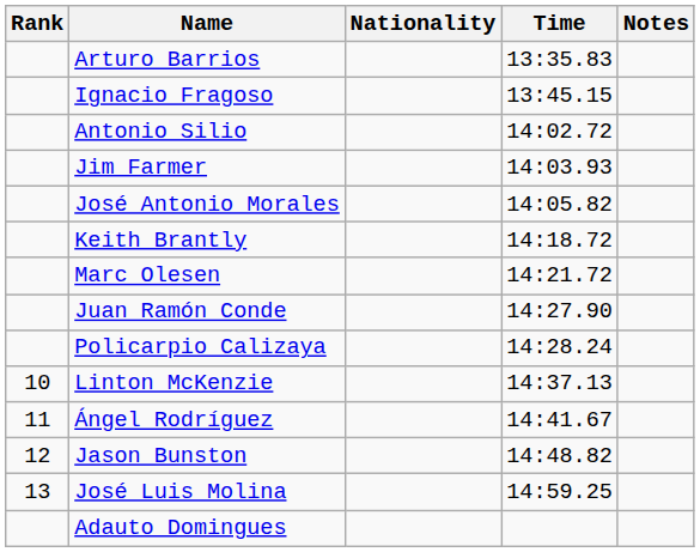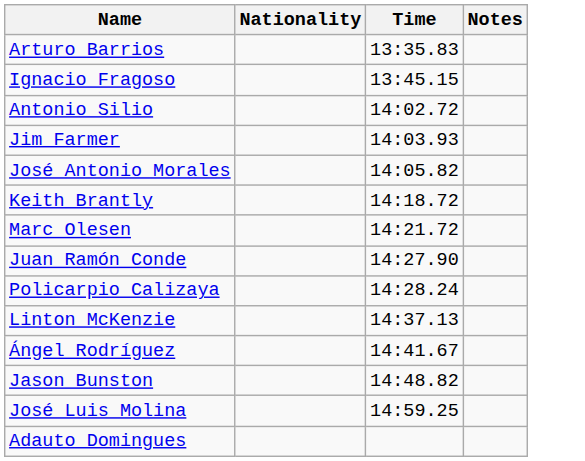 <table class="wikitable sortable" style="text-align:center">
 <tr>
-<th>Rank</th>
 <th>Name</th>
 <th>Nationality</th>
 <th>Time</th>
 <th>Notes</th>
 </tr>
 <tr>
-<td></td>
 <td align=left><a href='#'>Arturo Barrios</a></td>
 <td align=left></td>
 <td>13:35.83</td>
 <td></td>
 </tr>
 <tr>
-<td></td>
 <td align=left><a href='#'>Ignacio Fragoso</a></td>
 <td align=left></td>
 <td>13:45.15</td>
 <td></td>
 </tr>
 <tr>
-<td></td>
 <td align=left><a href='#'>Antonio Silio</a></td>
 <td align=left></td>
 <td>14:02.72</td>
 <td></td>
 </tr>
 <tr>
-<td></td>
 <td align=left><a href='#'>Jim Farmer</a></td>
 <td align=left></td>
 <td>14:03.93</td>
 <td></td>
 </tr>
 <tr>
-<td></td>
 <td align=left><a href='#'>José Antonio Morales</a></td>
 <td align=left></td>
 <td>14:05.82</td>
 <td></td>
 </tr>
 <tr>
-<td></td>
 <td align=left><a href='#'>Keith Brantly</a></td>
 <td align=left></td>
 <td>14:18.72</td>
 <td></td>
 </tr>
 <tr>
-<td></td>
 <td align=left><a href='#'>Marc Olesen</a></td>
 <td align=left></td>
 <td>14:21.72</td>
 <td></td>
 </tr>
 <tr>
-<td></td>
 <td align=left><a href='#'>Juan Ramón Conde</a></td>
 <td align=left></td>
 <td>14:27.90</td>
 <td></td>
 </tr>
 <tr>
-<td></td>
 <td align=left><a href='#'>Policarpio Calizaya</a></td>
 <td align=left></td>
 <td>14:28.24</td>
 <td></td>
 </tr>
 <tr>
-<td>10</td>
 <td align=left><a href='#'>Linton McKenzie</a></td>
 <td align=left></td>
 <td>14:37.13</td>
 <td></td>
 </tr>
 <tr>
-<td>11</td>
 <td align=left><a href='#'>Ángel Rodríguez</a></td>
 <td align=left></td>
 <td>14:41.67</td>
 <td></td>
 </tr>
 <tr>
-<td>12</td>
 <td align=left><a href='#'>Jason Bunston</a></td>
 <td align=left></td>
 <td>14:48.82</td>
 <td></td>
 </tr>
 <tr>
-<td>13</td>
 <td align=left><a href='#'>José Luis Molina</a></td>
 <td align=left></td>
 <td>14:59.25</td>
 <td></td>
 </tr>
 <tr>
-<td></td>
 <td align=left><a href='#'>Adauto Domingues</a></td>
 <td align=left></td>
 <td></td>
 <td></td>
 </tr>
 </table>
